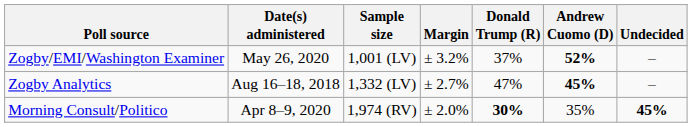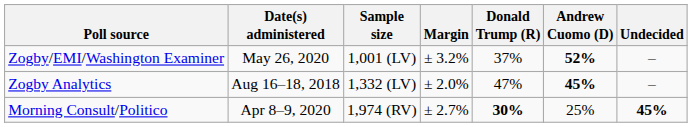 <table class="wikitable sortable" style="font-size:90%;text-align:center;">
 <tr valign=bottom style="font-size:90%;">
 <th>Poll source</th>
 <th>Date(s)<br>administered</th>
 <th>Sample<br>size</th>
 <th>Margin<br></th>
 <th>Donald<br>Trump (R)</th>
 <th>Andrew<br>Cuomo (D)</th>
 <th>Undecided</th>
 </tr>
 <tr>
 <td style="text-align:left;"><a href='#'>Zogby</a>/<a href='#'>EMI</a>/<a href='#'>Washington Examiner</a></td>
 <td data-sort-value="May 26, 2020">May 26, 2020</td>
 <td>1,001 (LV)</td>
 <td>± 3.2%</td>
 <td>37%</td>
 <td><strong>52%</strong></td>
 <td>–</td>
 </tr>
 <tr>
 <td style="text-align:left;"><a href='#'>Zogby Analytics</a></td>
 <td>Aug 16–18, 2018</td>
 <td>1,332 (LV)</td>
-<td>± 2.7%</td>
+<td>± 2.0%</td>
 <td>47%</td>
 <td><strong>45%</strong></td>
 <td>–</td>
 </tr>
 <tr>
 <td style="text-align:left;"><a href='#'>Morning Consult</a>/<a href='#'>Politico</a></td>
 <td>Apr 8–9, 2020</td>
 <td>1,974 (RV)</td>
-<td>± 2.0%</td>
+<td>± 2.7%</td>
 <td><strong>30%</strong></td>
-<td>35%</td>
+<td>25%</td>
 <td><strong>45%</strong></td>
 </tr>
 </table>
